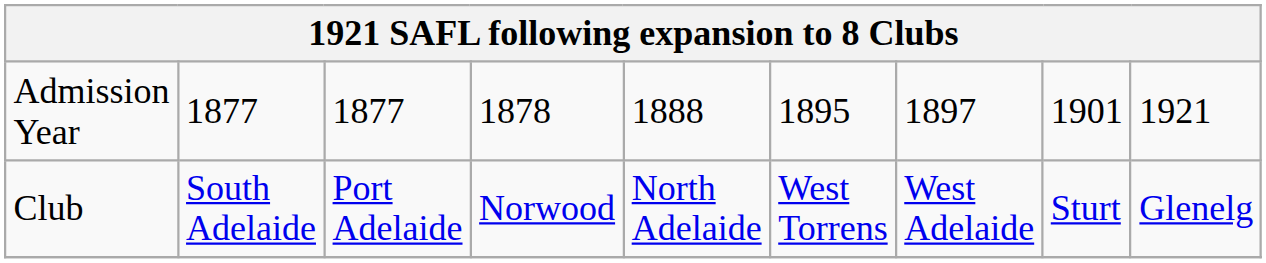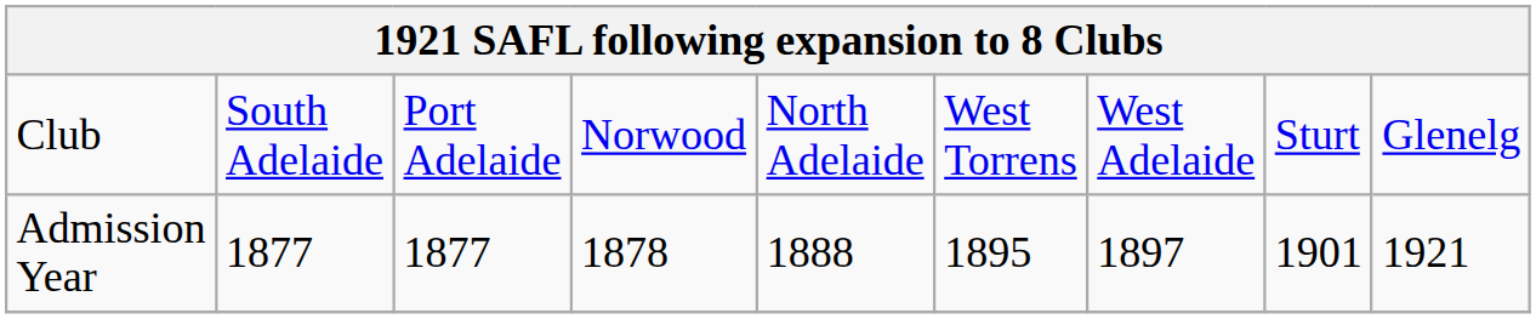 <table class="wikitable">
 <tr>
 <th colspan="9"><strong>1921 SAFL following expansion to 8 Clubs</strong></th>
+</tr>
+<tr>
+<td>Club</td>
+<td><a href='#'>South <br>Adelaide</a></td>
+<td><a href='#'>Port <br>Adelaide</a></td>
+<td><a href='#'>Norwood</a></td>
+<td><a href='#'>North <br>Adelaide</a></td>
+<td><a href='#'>West <br>Torrens</a></td>
+<td><a href='#'>West <br>Adelaide</a></td>
+<td><a href='#'>Sturt</a></td>
+<td><a href='#'>Glenelg</a></td>
 </tr>
 <tr>
 <td>Admission<br>Year</td>
 <td>1877</td>
 <td>1877</td>
 <td>1878</td>
 <td>1888</td>
 <td>1895</td>
 <td>1897</td>
 <td>1901</td>
 <td>1921</td>
 </tr>
 <tr>
-<td>Club</td>
-<td><a href='#'>South <br>Adelaide</a></td>
-<td><a href='#'>Port <br>Adelaide</a></td>
-<td><a href='#'>Norwood</a></td>
-<td><a href='#'>North <br>Adelaide</a></td>
-<td><a href='#'>West <br>Torrens</a></td>
-<td><a href='#'>West <br>Adelaide</a></td>
-<td><a href='#'>Sturt</a></td>
-<td><a href='#'>Glenelg</a></td>
-</tr>
-<tr>
 </tr>
 </table>
